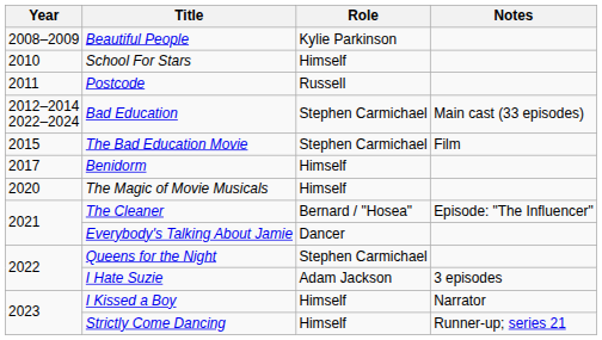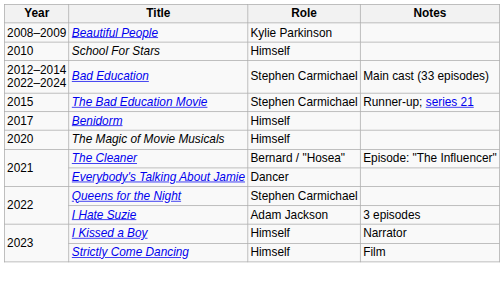 <table class="wikitable sortable">
 <tr>
 <th>Year</th>
 <th>Title</th>
 <th>Role</th>
 <th>Notes</th>
 </tr>
 <tr>
 <td>2008–2009</td>
 <td><a href='#'><em>Beautiful People</em></a></td>
 <td>Kylie Parkinson</td>
 <td></td>
 </tr>
 <tr>
 <td>2010</td>
 <td><em>School For Stars</em></td>
 <td>Himself</td>
 <td></td>
 </tr>
 <tr>
-<td>2011</td>
-<td><a href='#'><em>Postcode</em></a></td>
-<td>Russell</td>
-<td></td>
-</tr>
-<tr>
 <td>2012–2014 <br> 2022–2024</td>
 <td><a href='#'><em>Bad Education</em></a></td>
 <td>Stephen Carmichael</td>
 <td>Main cast (33 episodes)</td>
 </tr>
 <tr>
 <td>2015</td>
 <td><em><a href='#'>The Bad Education Movie</a></em></td>
 <td>Stephen Carmichael</td>
-<td>Film</td>
+<td>Runner-up; <a href='#'>series 21</a></td>
 </tr>
 <tr>
 <td>2017</td>
 <td><em><a href='#'>Benidorm</a></em></td>
 <td>Himself</td>
 <td></td>
 </tr>
 <tr>
 <td>2020</td>
 <td><em>The Magic of Movie Musicals</em></td>
 <td>Himself</td>
 <td></td>
 </tr>
 <tr>
 <td rowspan=2>2021</td>
 <td><em><a href='#'>The Cleaner</a></em></td>
 <td>Bernard / "Hosea"</td>
 <td>Episode: "The Influencer"</td>
 </tr>
 <tr>
 <td><em><a href='#'>Everybody's Talking About Jamie</a></em></td>
 <td>Dancer</td>
 <td></td>
 </tr>
 <tr>
 <td rowspan=2>2022</td>
 <td><em><a href='#'>Queens for the Night</a></em></td>
 <td>Stephen Carmichael</td>
 <td></td>
 </tr>
 <tr>
 <td><em><a href='#'>I Hate Suzie</a></em></td>
 <td>Adam Jackson</td>
 <td>3 episodes</td>
 </tr>
 <tr>
 <td rowspan=2>2023</td>
 <td><a href='#'><em>I Kissed a Boy</em></a></td>
 <td>Himself</td>
 <td>Narrator</td>
 </tr>
 <tr>
 <td><em><a href='#'>Strictly Come Dancing</a></em></td>
 <td>Himself</td>
-<td>Runner-up; <a href='#'>series 21</a></td>
+<td>Film</td>
 </tr>
 </table>
